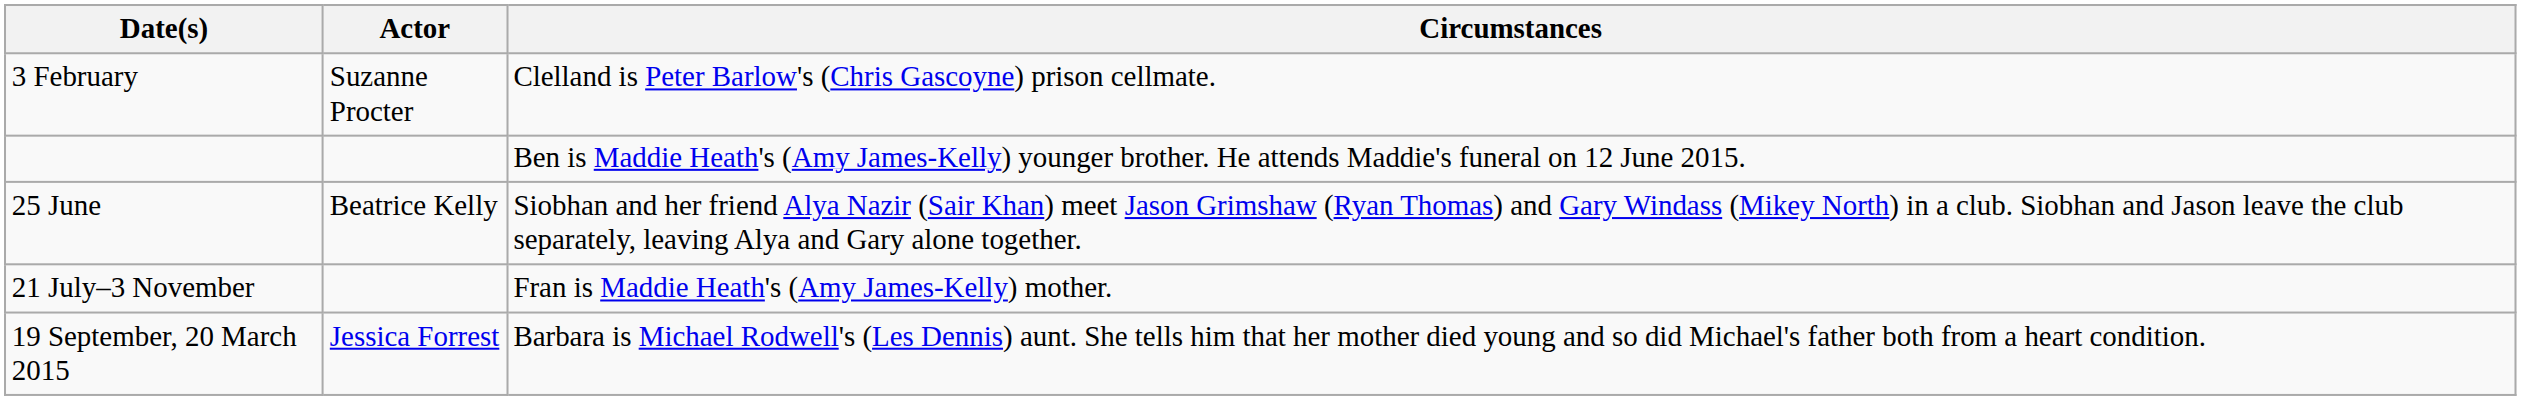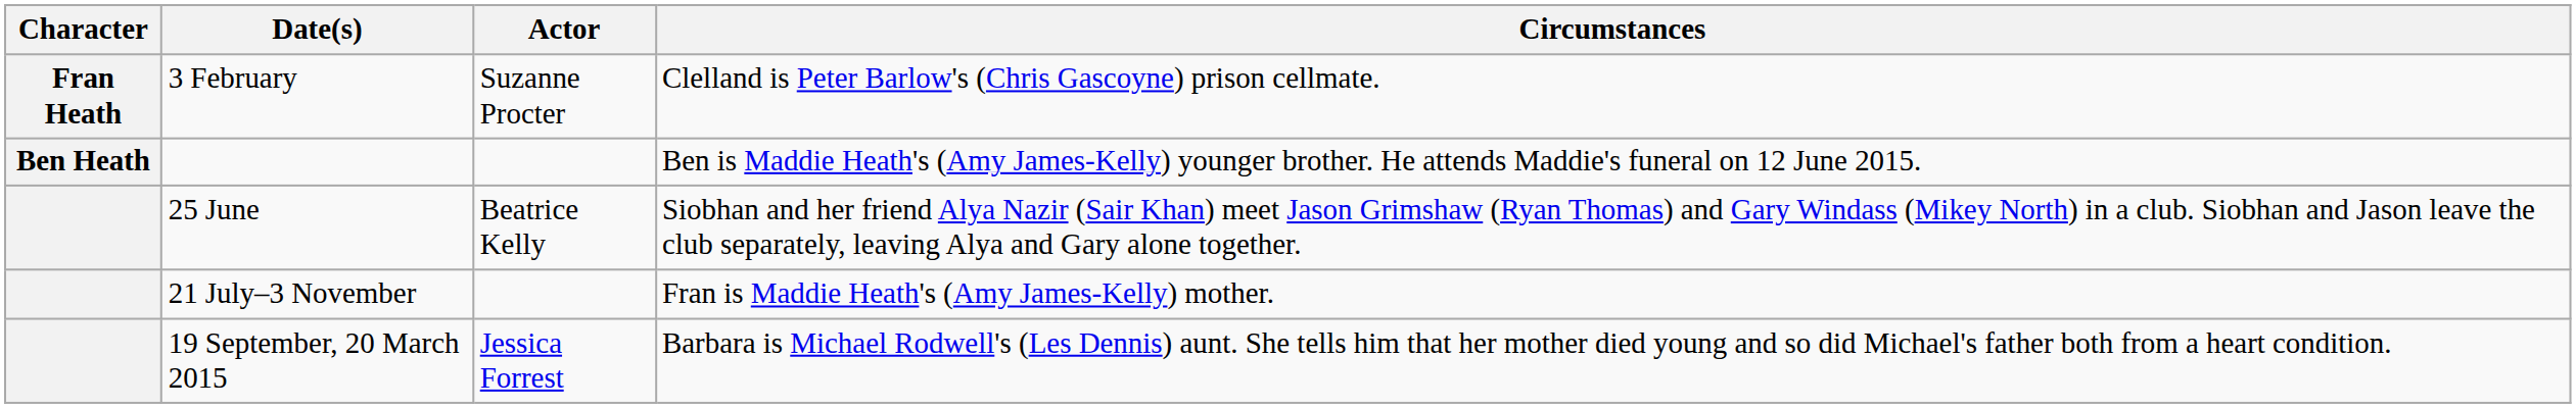 <table class="wikitable plainrowheaders" style="font-size:90%">
 <tr>
+<th scope="col">Character</th>
 <th scope="col">Date(s)</th>
 <th scope="col">Actor</th>
 <th scope="col">Circumstances</th>
 </tr>
 <tr valign="top">
+<th scope="row"><strong>Fran Heath</strong></th>
 <td>3 February</td>
 <td>Suzanne Procter</td>
 <td>Clelland is <a href='#'>Peter Barlow</a>'s (<a href='#'>Chris Gascoyne</a>) prison cellmate.</td>
 </tr>
 <tr valign="top">
+<th scope="row"><strong>Ben Heath</strong></th>
 <td></td>
 <td></td>
 <td>Ben is <a href='#'>Maddie Heath</a>'s (<a href='#'>Amy James-Kelly</a>) younger brother. He attends Maddie's funeral on 12 June 2015.</td>
 </tr>
 <tr valign="top">
+<th scope="row"></th>
 <td>25 June</td>
 <td>Beatrice Kelly</td>
 <td>Siobhan and her friend <a href='#'>Alya Nazir</a> (<a href='#'>Sair Khan</a>) meet <a href='#'>Jason Grimshaw</a> (<a href='#'>Ryan Thomas</a>) and <a href='#'>Gary Windass</a> (<a href='#'>Mikey North</a>) in a club. Siobhan and Jason leave the club separately, leaving Alya and Gary alone together.</td>
 </tr>
 <tr valign="top">
+<th scope="row"></th>
 <td>21 July–3 November</td>
 <td></td>
 <td>Fran is <a href='#'>Maddie Heath</a>'s (<a href='#'>Amy James-Kelly</a>) mother.</td>
 </tr>
 <tr valign="top">
+<th scope="row"></th>
 <td>19 September, 20 March 2015</td>
 <td><a href='#'>Jessica Forrest</a></td>
 <td>Barbara is <a href='#'>Michael Rodwell</a>'s (<a href='#'>Les Dennis</a>) aunt. She tells him that her mother died young and so did Michael's father both from a heart condition.</td>
 </tr>
 </table>
